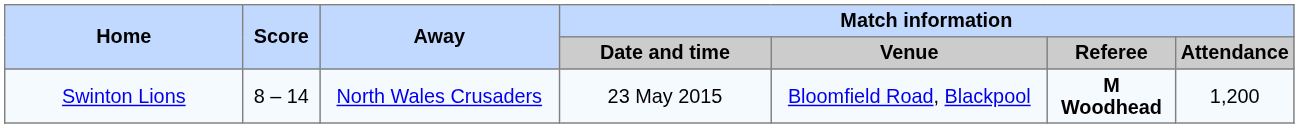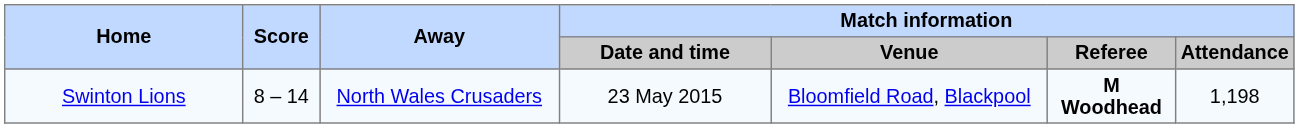 <table border=1 style="border-collapse:collapse; font-size:85%; text-align:center;" cellpadding=3 cellspacing=0 width=100%>
 <tr bgcolor=#C1D8FF>
 <th rowspan=2 width=19%>Home</th>
 <th rowspan=2 width=6%>Score</th>
 <th rowspan=2 width=19%>Away</th>
 <th colspan=6>Match information</th>
 </tr>
 <tr bgcolor=#CCCCCC>
 <th width=17%>Date and time</th>
 <th width=22%>Venue</th>
 <th width=10%>Referee</th>
 <th width=7%>Attendance</th>
 </tr>
 <tr bgcolor=#F5FAFF>
 <td><a href='#'>Swinton Lions</a></td>
 <td>8 – 14</td>
 <td><a href='#'>North Wales Crusaders</a></td>
 <td>23 May 2015</td>
 <td><a href='#'>Bloomfield Road</a>, <a href='#'>Blackpool</a></td>
 <td><strong>M Woodhead</strong></td>
-<td>1,200</td>
+<td>1,198</td>
 </tr>
 </table>
